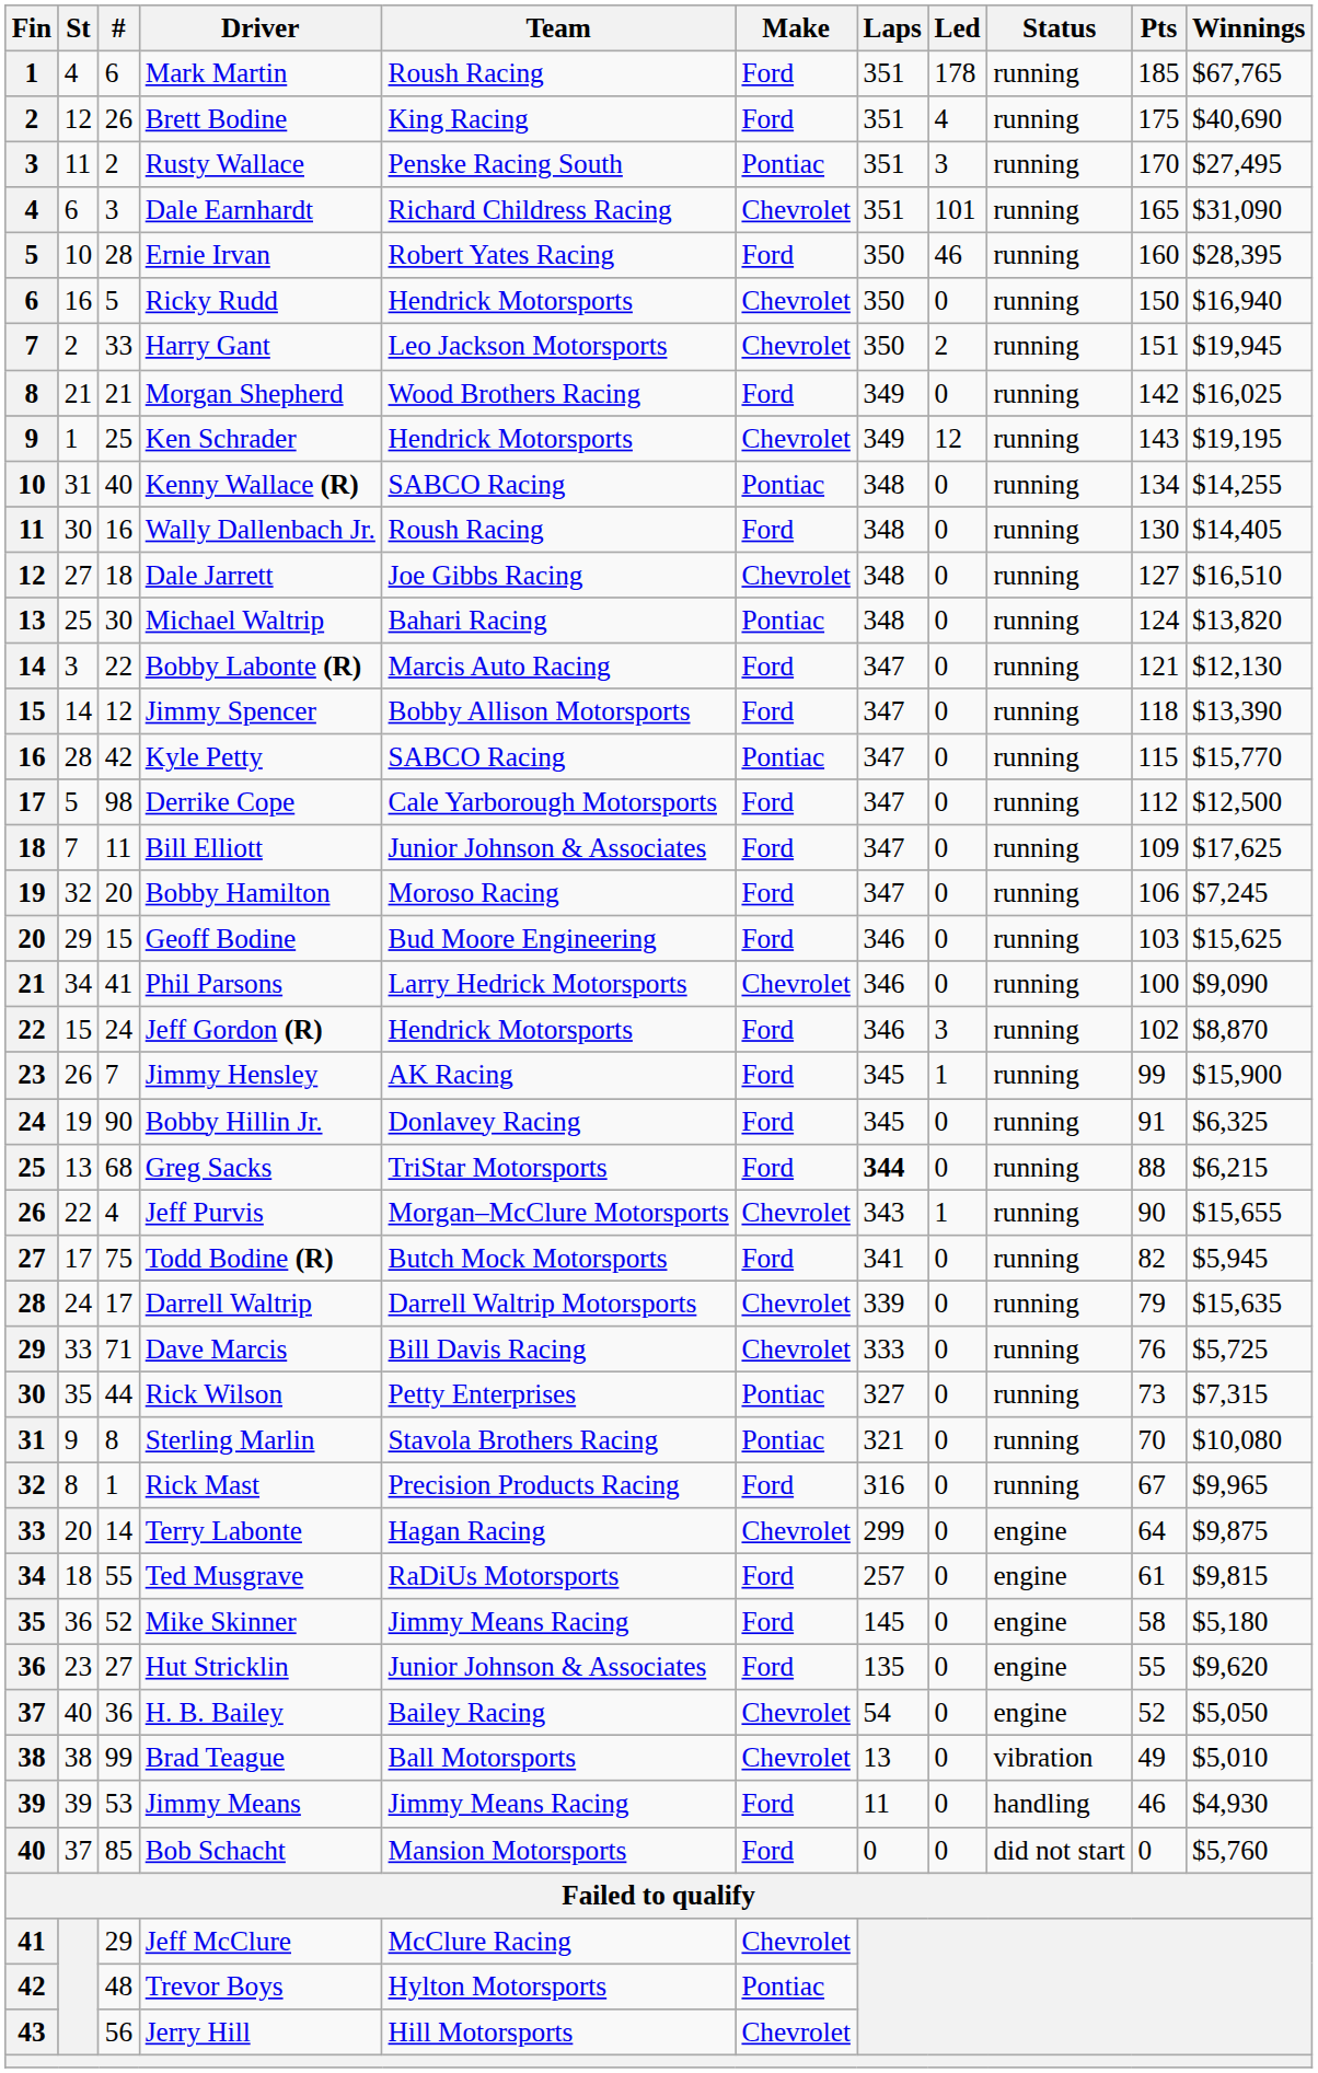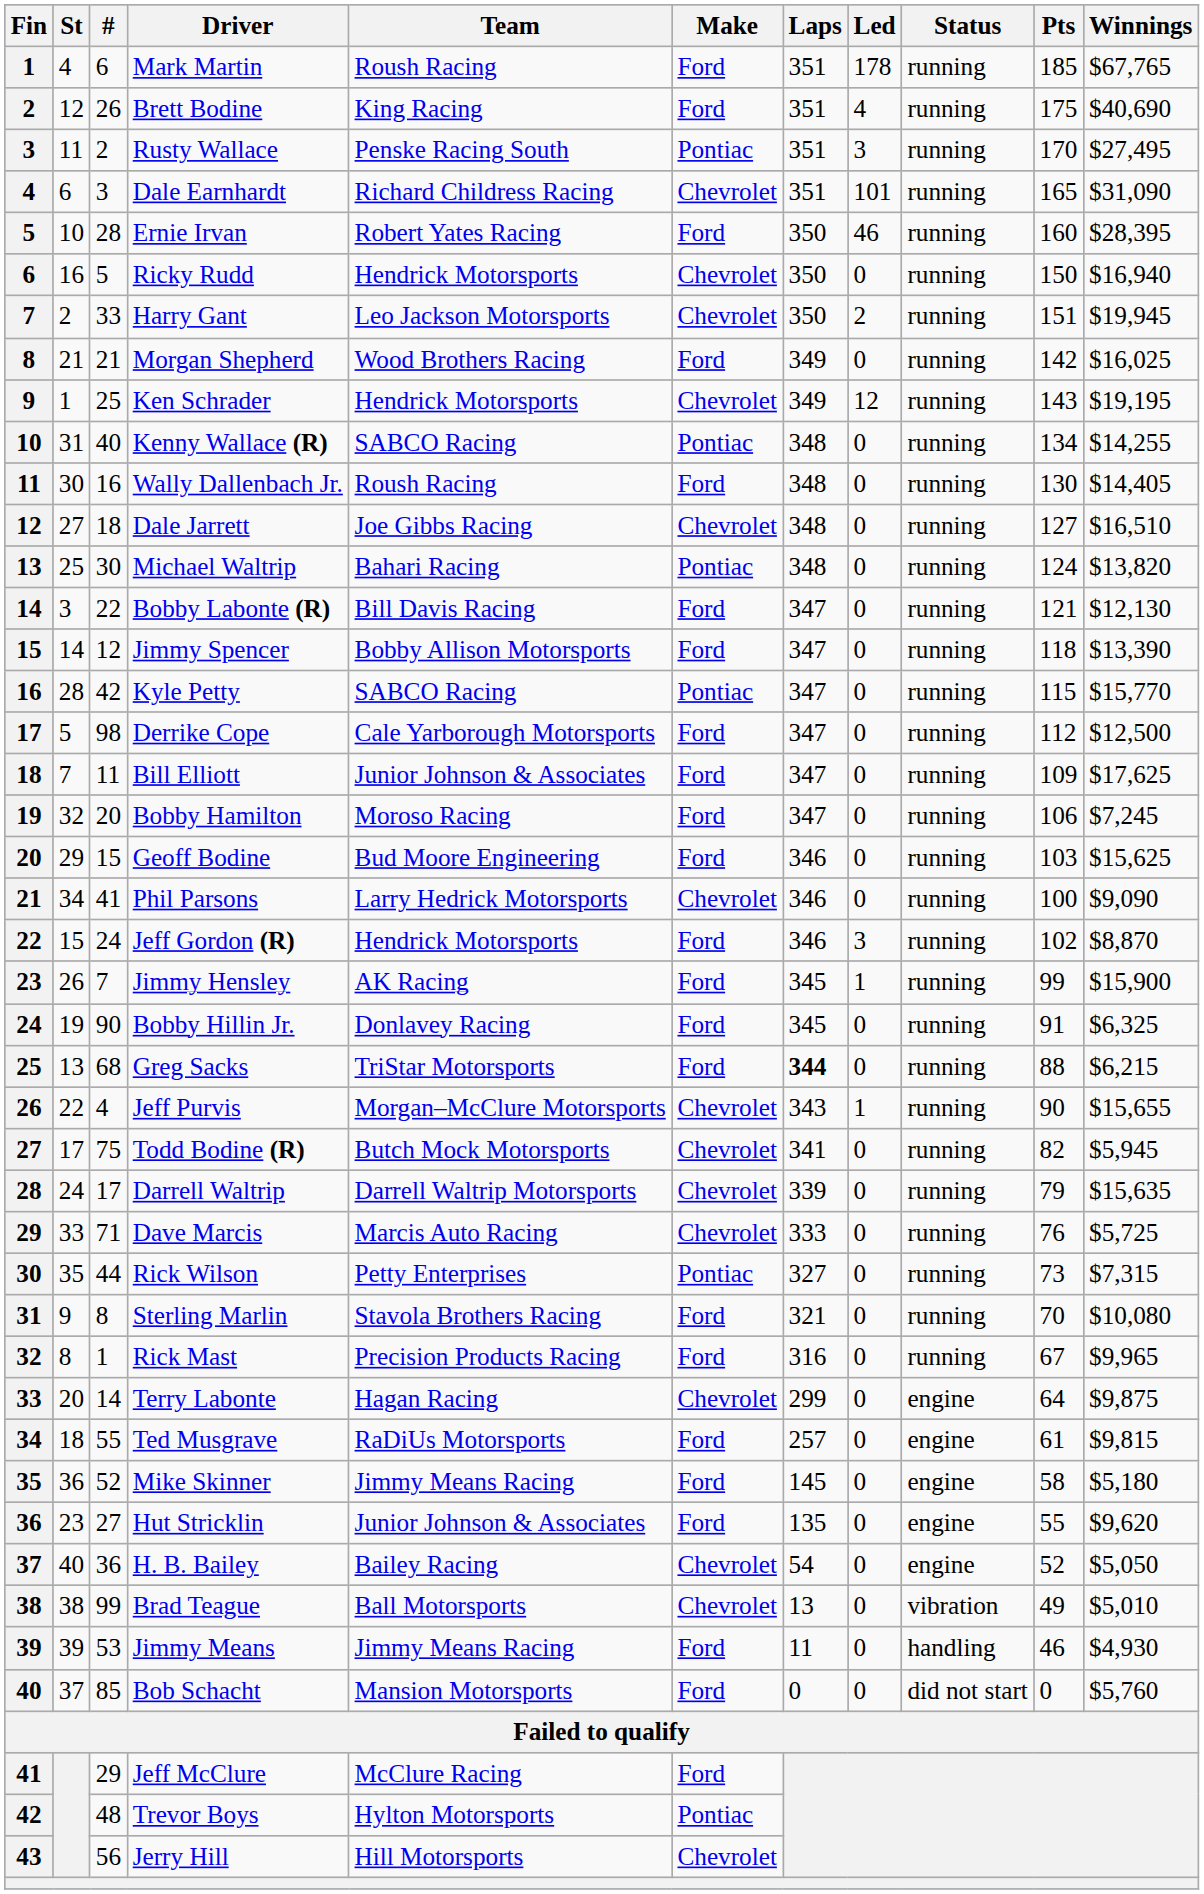 <table class="wikitable" style="font-size:95%">
 <tr>
 <th>Fin</th>
 <th>St</th>
 <th>#</th>
 <th>Driver</th>
 <th>Team</th>
 <th>Make</th>
 <th>Laps</th>
 <th>Led</th>
 <th>Status</th>
 <th>Pts</th>
 <th>Winnings</th>
 </tr>
 <tr>
 <th>1</th>
 <td>4</td>
 <td>6</td>
 <td><a href='#'>Mark Martin</a></td>
 <td><a href='#'>Roush Racing</a></td>
 <td><a href='#'>Ford</a></td>
 <td>351</td>
 <td>178</td>
 <td>running</td>
 <td>185</td>
 <td>$67,765</td>
 </tr>
 <tr>
 <th>2</th>
 <td>12</td>
 <td>26</td>
 <td><a href='#'>Brett Bodine</a></td>
 <td><a href='#'>King Racing</a></td>
 <td><a href='#'>Ford</a></td>
 <td>351</td>
 <td>4</td>
 <td>running</td>
 <td>175</td>
 <td>$40,690</td>
 </tr>
 <tr>
 <th>3</th>
 <td>11</td>
 <td>2</td>
 <td><a href='#'>Rusty Wallace</a></td>
 <td><a href='#'>Penske Racing South</a></td>
 <td><a href='#'>Pontiac</a></td>
 <td>351</td>
 <td>3</td>
 <td>running</td>
 <td>170</td>
 <td>$27,495</td>
 </tr>
 <tr>
 <th>4</th>
 <td>6</td>
 <td>3</td>
 <td><a href='#'>Dale Earnhardt</a></td>
 <td><a href='#'>Richard Childress Racing</a></td>
 <td><a href='#'>Chevrolet</a></td>
 <td>351</td>
 <td>101</td>
 <td>running</td>
 <td>165</td>
 <td>$31,090</td>
 </tr>
 <tr>
 <th>5</th>
 <td>10</td>
 <td>28</td>
 <td><a href='#'>Ernie Irvan</a></td>
 <td><a href='#'>Robert Yates Racing</a></td>
 <td><a href='#'>Ford</a></td>
 <td>350</td>
 <td>46</td>
 <td>running</td>
 <td>160</td>
 <td>$28,395</td>
 </tr>
 <tr>
 <th>6</th>
 <td>16</td>
 <td>5</td>
 <td><a href='#'>Ricky Rudd</a></td>
 <td><a href='#'>Hendrick Motorsports</a></td>
 <td><a href='#'>Chevrolet</a></td>
 <td>350</td>
 <td>0</td>
 <td>running</td>
 <td>150</td>
 <td>$16,940</td>
 </tr>
 <tr>
 <th>7</th>
 <td>2</td>
 <td>33</td>
 <td><a href='#'>Harry Gant</a></td>
 <td><a href='#'>Leo Jackson Motorsports</a></td>
 <td><a href='#'>Chevrolet</a></td>
 <td>350</td>
 <td>2</td>
 <td>running</td>
 <td>151</td>
 <td>$19,945</td>
 </tr>
 <tr>
 <th>8</th>
 <td>21</td>
 <td>21</td>
 <td><a href='#'>Morgan Shepherd</a></td>
 <td><a href='#'>Wood Brothers Racing</a></td>
 <td><a href='#'>Ford</a></td>
 <td>349</td>
 <td>0</td>
 <td>running</td>
 <td>142</td>
 <td>$16,025</td>
 </tr>
 <tr>
 <th>9</th>
 <td>1</td>
 <td>25</td>
 <td><a href='#'>Ken Schrader</a></td>
 <td><a href='#'>Hendrick Motorsports</a></td>
 <td><a href='#'>Chevrolet</a></td>
 <td>349</td>
 <td>12</td>
 <td>running</td>
 <td>143</td>
 <td>$19,195</td>
 </tr>
 <tr>
 <th>10</th>
 <td>31</td>
 <td>40</td>
 <td><a href='#'>Kenny Wallace</a> <strong>(R)</strong></td>
 <td><a href='#'>SABCO Racing</a></td>
 <td><a href='#'>Pontiac</a></td>
 <td>348</td>
 <td>0</td>
 <td>running</td>
 <td>134</td>
 <td>$14,255</td>
 </tr>
 <tr>
 <th>11</th>
 <td>30</td>
 <td>16</td>
 <td><a href='#'>Wally Dallenbach Jr.</a></td>
 <td><a href='#'>Roush Racing</a></td>
 <td><a href='#'>Ford</a></td>
 <td>348</td>
 <td>0</td>
 <td>running</td>
 <td>130</td>
 <td>$14,405</td>
 </tr>
 <tr>
 <th>12</th>
 <td>27</td>
 <td>18</td>
 <td><a href='#'>Dale Jarrett</a></td>
 <td><a href='#'>Joe Gibbs Racing</a></td>
 <td><a href='#'>Chevrolet</a></td>
 <td>348</td>
 <td>0</td>
 <td>running</td>
 <td>127</td>
 <td>$16,510</td>
 </tr>
 <tr>
 <th>13</th>
 <td>25</td>
 <td>30</td>
 <td><a href='#'>Michael Waltrip</a></td>
 <td><a href='#'>Bahari Racing</a></td>
 <td><a href='#'>Pontiac</a></td>
 <td>348</td>
 <td>0</td>
 <td>running</td>
 <td>124</td>
 <td>$13,820</td>
 </tr>
 <tr>
 <th>14</th>
 <td>3</td>
 <td>22</td>
 <td><a href='#'>Bobby Labonte</a> <strong>(R)</strong></td>
-<td><a href='#'>Marcis Auto Racing</a></td>
+<td><a href='#'>Bill Davis Racing</a></td>
 <td><a href='#'>Ford</a></td>
 <td>347</td>
 <td>0</td>
 <td>running</td>
 <td>121</td>
 <td>$12,130</td>
 </tr>
 <tr>
 <th>15</th>
 <td>14</td>
 <td>12</td>
 <td><a href='#'>Jimmy Spencer</a></td>
 <td><a href='#'>Bobby Allison Motorsports</a></td>
 <td><a href='#'>Ford</a></td>
 <td>347</td>
 <td>0</td>
 <td>running</td>
 <td>118</td>
 <td>$13,390</td>
 </tr>
 <tr>
 <th>16</th>
 <td>28</td>
 <td>42</td>
 <td><a href='#'>Kyle Petty</a></td>
 <td><a href='#'>SABCO Racing</a></td>
 <td><a href='#'>Pontiac</a></td>
 <td>347</td>
 <td>0</td>
 <td>running</td>
 <td>115</td>
 <td>$15,770</td>
 </tr>
 <tr>
 <th>17</th>
 <td>5</td>
 <td>98</td>
 <td><a href='#'>Derrike Cope</a></td>
 <td><a href='#'>Cale Yarborough Motorsports</a></td>
 <td><a href='#'>Ford</a></td>
 <td>347</td>
 <td>0</td>
 <td>running</td>
 <td>112</td>
 <td>$12,500</td>
 </tr>
 <tr>
 <th>18</th>
 <td>7</td>
 <td>11</td>
 <td><a href='#'>Bill Elliott</a></td>
 <td><a href='#'>Junior Johnson & Associates</a></td>
 <td><a href='#'>Ford</a></td>
 <td>347</td>
 <td>0</td>
 <td>running</td>
 <td>109</td>
 <td>$17,625</td>
 </tr>
 <tr>
 <th>19</th>
 <td>32</td>
 <td>20</td>
 <td><a href='#'>Bobby Hamilton</a></td>
 <td><a href='#'>Moroso Racing</a></td>
 <td><a href='#'>Ford</a></td>
 <td>347</td>
 <td>0</td>
 <td>running</td>
 <td>106</td>
 <td>$7,245</td>
 </tr>
 <tr>
 <th>20</th>
 <td>29</td>
 <td>15</td>
 <td><a href='#'>Geoff Bodine</a></td>
 <td><a href='#'>Bud Moore Engineering</a></td>
 <td><a href='#'>Ford</a></td>
 <td>346</td>
 <td>0</td>
 <td>running</td>
 <td>103</td>
 <td>$15,625</td>
 </tr>
 <tr>
 <th>21</th>
 <td>34</td>
 <td>41</td>
 <td><a href='#'>Phil Parsons</a></td>
 <td><a href='#'>Larry Hedrick Motorsports</a></td>
 <td><a href='#'>Chevrolet</a></td>
 <td>346</td>
 <td>0</td>
 <td>running</td>
 <td>100</td>
 <td>$9,090</td>
 </tr>
 <tr>
 <th>22</th>
 <td>15</td>
 <td>24</td>
 <td><a href='#'>Jeff Gordon</a> <strong>(R)</strong></td>
 <td><a href='#'>Hendrick Motorsports</a></td>
 <td><a href='#'>Ford</a></td>
 <td>346</td>
 <td>3</td>
 <td>running</td>
 <td>102</td>
 <td>$8,870</td>
 </tr>
 <tr>
 <th>23</th>
 <td>26</td>
 <td>7</td>
 <td><a href='#'>Jimmy Hensley</a></td>
 <td><a href='#'>AK Racing</a></td>
 <td><a href='#'>Ford</a></td>
 <td>345</td>
 <td>1</td>
 <td>running</td>
 <td>99</td>
 <td>$15,900</td>
 </tr>
 <tr>
 <th>24</th>
 <td>19</td>
 <td>90</td>
 <td><a href='#'>Bobby Hillin Jr.</a></td>
 <td><a href='#'>Donlavey Racing</a></td>
 <td><a href='#'>Ford</a></td>
 <td>345</td>
 <td>0</td>
 <td>running</td>
 <td>91</td>
 <td>$6,325</td>
 </tr>
 <tr>
 <th>25</th>
 <td>13</td>
 <td>68</td>
 <td><a href='#'>Greg Sacks</a></td>
 <td><a href='#'>TriStar Motorsports</a></td>
 <td><a href='#'>Ford</a></td>
 <td><strong>344</strong></td>
 <td>0</td>
 <td>running</td>
 <td>88</td>
 <td>$6,215</td>
 </tr>
 <tr>
 <th>26</th>
 <td>22</td>
 <td>4</td>
 <td><a href='#'>Jeff Purvis</a></td>
 <td><a href='#'>Morgan–McClure Motorsports</a></td>
 <td><a href='#'>Chevrolet</a></td>
 <td>343</td>
 <td>1</td>
 <td>running</td>
 <td>90</td>
 <td>$15,655</td>
 </tr>
 <tr>
 <th>27</th>
 <td>17</td>
 <td>75</td>
 <td><a href='#'>Todd Bodine</a> <strong>(R)</strong></td>
 <td><a href='#'>Butch Mock Motorsports</a></td>
-<td><a href='#'>Ford</a></td>
+<td><a href='#'>Chevrolet</a></td>
 <td>341</td>
 <td>0</td>
 <td>running</td>
 <td>82</td>
 <td>$5,945</td>
 </tr>
 <tr>
 <th>28</th>
 <td>24</td>
 <td>17</td>
 <td><a href='#'>Darrell Waltrip</a></td>
 <td><a href='#'>Darrell Waltrip Motorsports</a></td>
 <td><a href='#'>Chevrolet</a></td>
 <td>339</td>
 <td>0</td>
 <td>running</td>
 <td>79</td>
 <td>$15,635</td>
 </tr>
 <tr>
 <th>29</th>
 <td>33</td>
 <td>71</td>
 <td><a href='#'>Dave Marcis</a></td>
-<td><a href='#'>Bill Davis Racing</a></td>
+<td><a href='#'>Marcis Auto Racing</a></td>
 <td><a href='#'>Chevrolet</a></td>
 <td>333</td>
 <td>0</td>
 <td>running</td>
 <td>76</td>
 <td>$5,725</td>
 </tr>
 <tr>
 <th>30</th>
 <td>35</td>
 <td>44</td>
 <td><a href='#'>Rick Wilson</a></td>
 <td><a href='#'>Petty Enterprises</a></td>
 <td><a href='#'>Pontiac</a></td>
 <td>327</td>
 <td>0</td>
 <td>running</td>
 <td>73</td>
 <td>$7,315</td>
 </tr>
 <tr>
 <th>31</th>
 <td>9</td>
 <td>8</td>
 <td><a href='#'>Sterling Marlin</a></td>
 <td><a href='#'>Stavola Brothers Racing</a></td>
-<td><a href='#'>Pontiac</a></td>
+<td><a href='#'>Ford</a></td>
 <td>321</td>
 <td>0</td>
 <td>running</td>
 <td>70</td>
 <td>$10,080</td>
 </tr>
 <tr>
 <th>32</th>
 <td>8</td>
 <td>1</td>
 <td><a href='#'>Rick Mast</a></td>
 <td><a href='#'>Precision Products Racing</a></td>
 <td><a href='#'>Ford</a></td>
 <td>316</td>
 <td>0</td>
 <td>running</td>
 <td>67</td>
 <td>$9,965</td>
 </tr>
 <tr>
 <th>33</th>
 <td>20</td>
 <td>14</td>
 <td><a href='#'>Terry Labonte</a></td>
 <td><a href='#'>Hagan Racing</a></td>
 <td><a href='#'>Chevrolet</a></td>
 <td>299</td>
 <td>0</td>
 <td>engine</td>
 <td>64</td>
 <td>$9,875</td>
 </tr>
 <tr>
 <th>34</th>
 <td>18</td>
 <td>55</td>
 <td><a href='#'>Ted Musgrave</a></td>
 <td><a href='#'>RaDiUs Motorsports</a></td>
 <td><a href='#'>Ford</a></td>
 <td>257</td>
 <td>0</td>
 <td>engine</td>
 <td>61</td>
 <td>$9,815</td>
 </tr>
 <tr>
 <th>35</th>
 <td>36</td>
 <td>52</td>
 <td><a href='#'>Mike Skinner</a></td>
 <td><a href='#'>Jimmy Means Racing</a></td>
 <td><a href='#'>Ford</a></td>
 <td>145</td>
 <td>0</td>
 <td>engine</td>
 <td>58</td>
 <td>$5,180</td>
 </tr>
 <tr>
 <th>36</th>
 <td>23</td>
 <td>27</td>
 <td><a href='#'>Hut Stricklin</a></td>
 <td><a href='#'>Junior Johnson & Associates</a></td>
 <td><a href='#'>Ford</a></td>
 <td>135</td>
 <td>0</td>
 <td>engine</td>
 <td>55</td>
 <td>$9,620</td>
 </tr>
 <tr>
 <th>37</th>
 <td>40</td>
 <td>36</td>
 <td><a href='#'>H. B. Bailey</a></td>
 <td><a href='#'>Bailey Racing</a></td>
 <td><a href='#'>Chevrolet</a></td>
 <td>54</td>
 <td>0</td>
 <td>engine</td>
 <td>52</td>
 <td>$5,050</td>
 </tr>
 <tr>
 <th>38</th>
 <td>38</td>
 <td>99</td>
 <td><a href='#'>Brad Teague</a></td>
 <td><a href='#'>Ball Motorsports</a></td>
 <td><a href='#'>Chevrolet</a></td>
 <td>13</td>
 <td>0</td>
 <td>vibration</td>
 <td>49</td>
 <td>$5,010</td>
 </tr>
 <tr>
 <th>39</th>
 <td>39</td>
 <td>53</td>
 <td><a href='#'>Jimmy Means</a></td>
 <td><a href='#'>Jimmy Means Racing</a></td>
 <td><a href='#'>Ford</a></td>
 <td>11</td>
 <td>0</td>
 <td>handling</td>
 <td>46</td>
 <td>$4,930</td>
 </tr>
 <tr>
 <th>40</th>
 <td>37</td>
 <td>85</td>
 <td><a href='#'>Bob Schacht</a></td>
 <td><a href='#'>Mansion Motorsports</a></td>
 <td><a href='#'>Ford</a></td>
 <td>0</td>
 <td>0</td>
 <td>did not start</td>
 <td>0</td>
 <td>$5,760</td>
 </tr>
 <tr>
 <th colspan="11">Failed to qualify</th>
 </tr>
 <tr>
 <th>41</th>
 <th rowspan="3"></th>
 <td>29</td>
 <td><a href='#'>Jeff McClure</a></td>
 <td><a href='#'>McClure Racing</a></td>
-<td><a href='#'>Chevrolet</a></td>
+<td><a href='#'>Ford</a></td>
 <th colspan="5" rowspan="3"></th>
 </tr>
 <tr>
 <th>42</th>
 <td>48</td>
 <td><a href='#'>Trevor Boys</a></td>
 <td><a href='#'>Hylton Motorsports</a></td>
 <td><a href='#'>Pontiac</a></td>
 </tr>
 <tr>
 <th>43</th>
 <td>56</td>
 <td><a href='#'>Jerry Hill</a></td>
 <td><a href='#'>Hill Motorsports</a></td>
 <td><a href='#'>Chevrolet</a></td>
 </tr>
 <tr>
 <th colspan="11"></th>
 </tr>
 </table>
